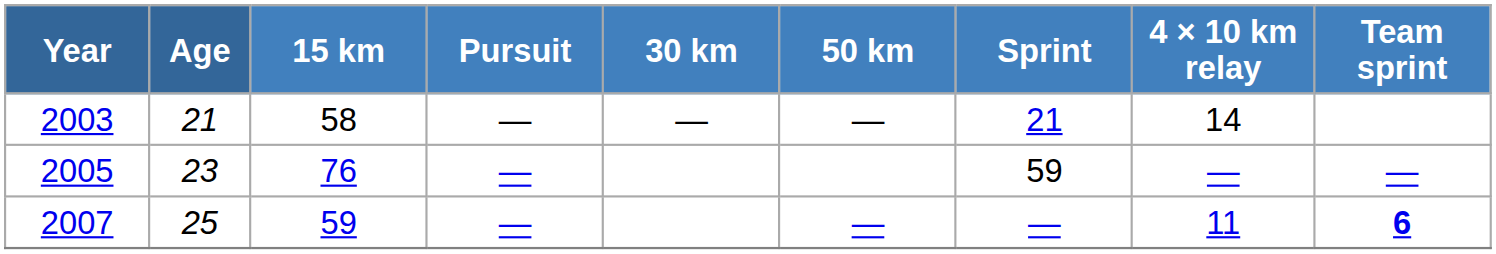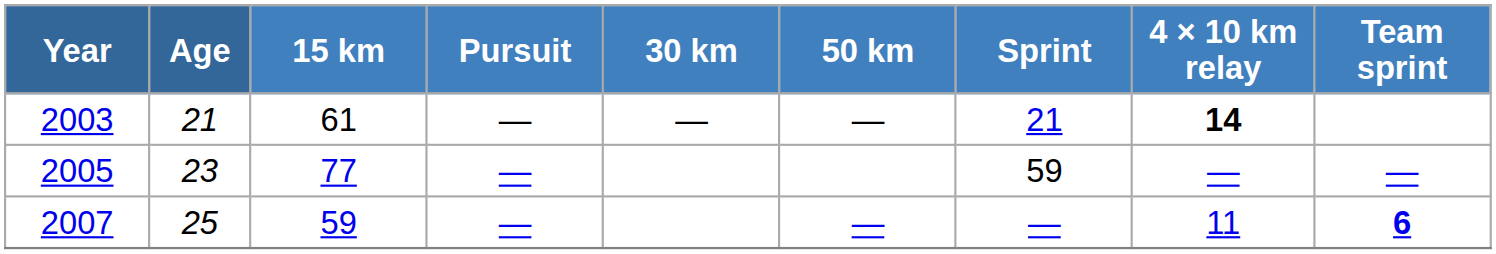 <table class="wikitable" style="font-size:95%; text-align:center; border:grey solid 1px; border-collapse:collapse; background:#ffffff;">
 <tr>
 <th style="background-color:#369; color:white; width:60px;"> Year </th>
 <th style="background-color:#369; color:white; width:40px;"> Age </th>
 <th style="background-color:#4180be; color:white; width:75px;"> 15 km </th>
 <th style="background-color:#4180be; color:white; width:75px;"> Pursuit </th>
 <th style="background-color:#4180be; color:white; width:75px;"> 30 km </th>
 <th style="background-color:#4180be; color:white; width:75px;"> 50 km </th>
 <th style="background-color:#4180be; color:white; width:75px;"> Sprint </th>
 <th style="background-color:#4180be; color:white; width:75px;"> 4 × 10 km <br> relay </th>
 <th style="background-color:#4180be; color:white; width:75px;"> Team <br> sprint </th>
 </tr>
 <tr>
 <td><a href='#'>2003</a></td>
 <td><em>21</em></td>
-<td>58</td>
+<td>61</td>
 <td>—</td>
 <td>—</td>
 <td>—</td>
 <td><a href='#'>21</a></td>
-<td>14</td>
+<td><strong>14</strong></td>
 <td></td>
 </tr>
 <tr>
 <td><a href='#'>2005</a></td>
 <td><em>23</em></td>
-<td><a href='#'>76</a></td>
+<td><a href='#'>77</a></td>
 <td><a href='#'>—</a></td>
 <td></td>
 <td><a href='#'></a></td>
 <td>59</td>
 <td><a href='#'>—</a></td>
 <td><a href='#'>—</a></td>
 </tr>
 <tr>
 <td><a href='#'>2007</a></td>
 <td><em>25</em></td>
 <td><a href='#'>59</a></td>
 <td><a href='#'>—</a></td>
 <td></td>
 <td><a href='#'>—</a></td>
 <td><a href='#'>—</a></td>
 <td><a href='#'>11</a></td>
 <td><strong><a href='#'>6</a></strong></td>
 </tr>
 <tr>
 </tr>
 </table>
